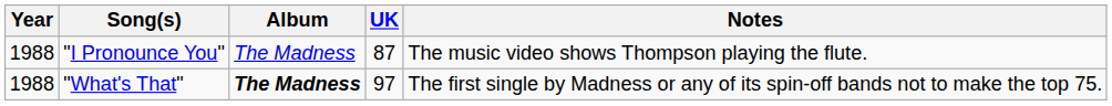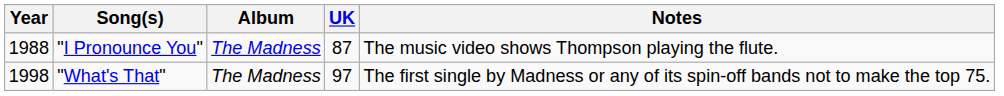 <table class="wikitable">
 <tr>
 <th>Year</th>
 <th>Song(s)</th>
 <th>Album</th>
 <th><a href='#'>UK</a></th>
 <th>Notes</th>
 </tr>
 <tr>
 <td>1988</td>
 <td>"<a href='#'>I Pronounce You</a>"</td>
 <td><em><a href='#'>The Madness</a></em></td>
 <td style="text-align:center;">87</td>
 <td>The music video shows Thompson playing the flute.</td>
 </tr>
 <tr>
-<td>1988</td>
+<td>1998</td>
 <td>"<a href='#'>What's That</a>"</td>
-<td><strong><em>The Madness</em></strong></td>
+<td><em>The Madness</em></td>
 <td style="text-align:center;">97</td>
 <td>The first single by Madness or any of its spin-off bands not to make the top 75.</td>
 </tr>
 </table>
